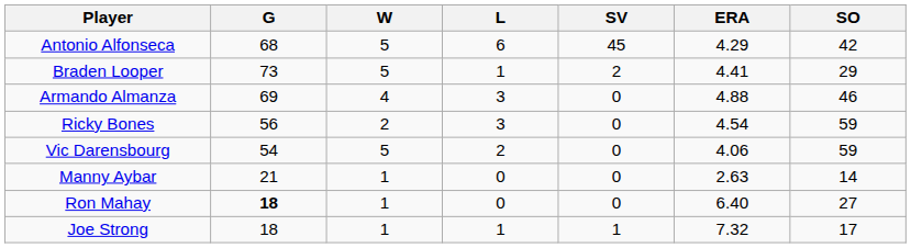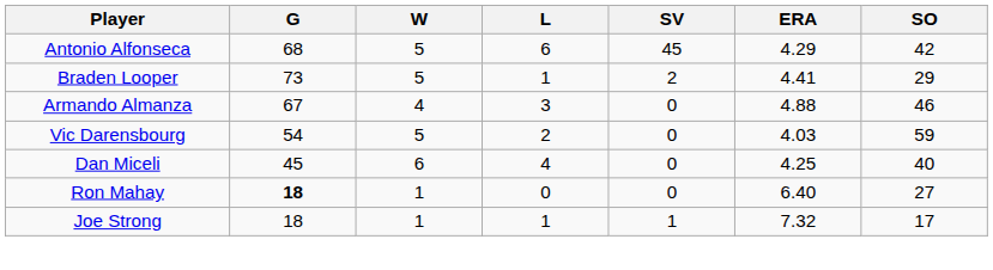 <table class="wikitable sortable">
 <tr>
 <th bgcolor="#DDDDFF" width="16%">Player</th>
 <th bgcolor="#DDDDFF" width="9%">G</th>
 <th bgcolor="#DDDDFF" width="9%">W</th>
 <th bgcolor="#DDDDFF" width="9%">L</th>
 <th bgcolor="#DDDDFF" width="9%">SV</th>
 <th bgcolor="#DDDDFF" width="9%">ERA</th>
 <th bgcolor="#DDDDFF" width="9%">SO</th>
 </tr>
 <tr align="center">
 <td><a href='#'>Antonio Alfonseca</a></td>
 <td>68</td>
 <td>5</td>
 <td>6</td>
 <td>45</td>
 <td>4.29</td>
 <td>42</td>
 </tr>
 <tr align=center>
 <td><a href='#'>Braden Looper</a></td>
 <td>73</td>
 <td>5</td>
 <td>1</td>
 <td>2</td>
 <td>4.41</td>
 <td>29</td>
 </tr>
 <tr align=center>
 <td><a href='#'>Armando Almanza</a></td>
-<td>69</td>
+<td>67</td>
 <td>4</td>
 <td>3</td>
 <td>0</td>
 <td>4.88</td>
 <td>46</td>
 </tr>
 <tr align=center>
-<td><a href='#'>Ricky Bones</a></td>
-<td>56</td>
-<td>2</td>
-<td>3</td>
-<td>0</td>
-<td>4.54</td>
-<td>59</td>
-</tr>
-<tr align=center>
 <td><a href='#'>Vic Darensbourg</a></td>
 <td>54</td>
 <td>5</td>
 <td>2</td>
 <td>0</td>
-<td>4.06</td>
+<td>4.03</td>
 <td>59</td>
 </tr>
 <tr align=center>
-<td><a href='#'>Manny Aybar</a></td>
-<td>21</td>
-<td>1</td>
+<td><a href='#'>Dan Miceli</a></td>
+<td>45</td>
+<td>6</td>
+<td>4</td>
 <td>0</td>
-<td>0</td>
-<td>2.63</td>
-<td>14</td>
+<td>4.25</td>
+<td>40</td>
 </tr>
 <tr align=center>
 <td><a href='#'>Ron Mahay</a></td>
 <td><strong>18</strong></td>
 <td>1</td>
 <td>0</td>
 <td>0</td>
 <td>6.40</td>
 <td>27</td>
 </tr>
 <tr align=center>
 <td><a href='#'>Joe Strong</a></td>
 <td>18</td>
 <td>1</td>
 <td>1</td>
 <td>1</td>
 <td>7.32</td>
 <td>17</td>
 </tr>
 </table>
